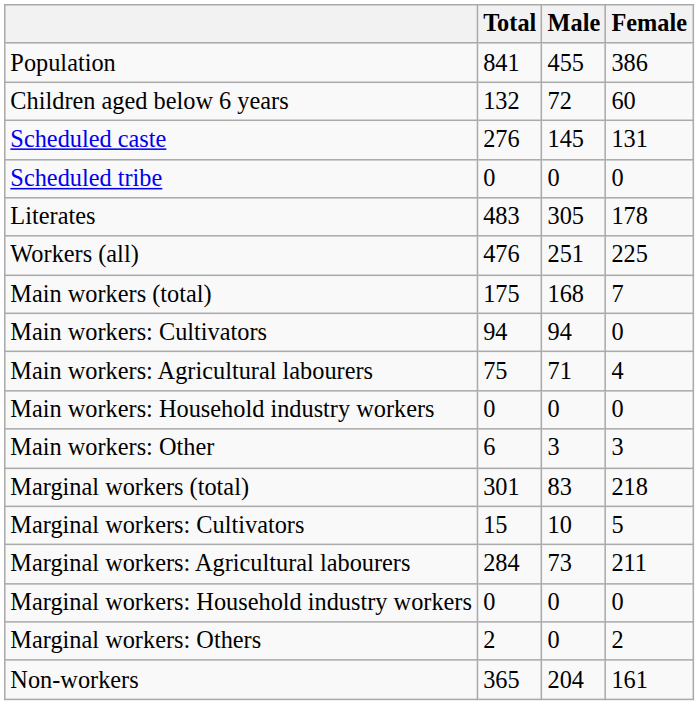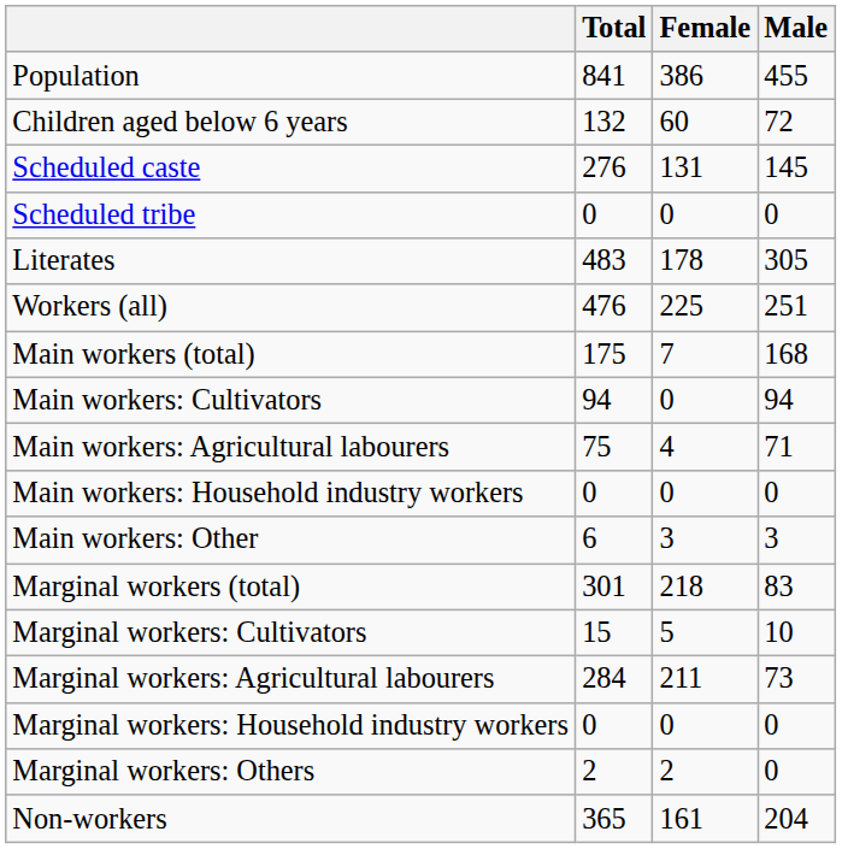 <table class="wikitable sortable">
 <tr>
 <th></th>
 <th>Total</th>
+<th>Female</th>
 <th>Male</th>
-<th>Female</th>
 </tr>
 <tr>
 <td>Population</td>
 <td>841</td>
+<td>386</td>
 <td>455</td>
-<td>386</td>
 </tr>
 <tr>
 <td>Children aged below 6 years</td>
 <td>132</td>
+<td>60</td>
 <td>72</td>
-<td>60</td>
 </tr>
 <tr>
 <td><a href='#'>Scheduled caste</a></td>
 <td>276</td>
+<td>131</td>
 <td>145</td>
-<td>131</td>
 </tr>
 <tr>
 <td><a href='#'>Scheduled tribe</a></td>
 <td>0</td>
 <td>0</td>
 <td>0</td>
 </tr>
 <tr>
 <td>Literates</td>
 <td>483</td>
+<td>178</td>
 <td>305</td>
-<td>178</td>
 </tr>
 <tr>
 <td>Workers (all)</td>
 <td>476</td>
+<td>225</td>
 <td>251</td>
-<td>225</td>
 </tr>
 <tr>
 <td>Main workers (total)</td>
 <td>175</td>
+<td>7</td>
 <td>168</td>
-<td>7</td>
 </tr>
 <tr>
 <td>Main workers: Cultivators</td>
 <td>94</td>
+<td>0</td>
 <td>94</td>
-<td>0</td>
 </tr>
 <tr>
 <td>Main workers: Agricultural labourers</td>
 <td>75</td>
+<td>4</td>
 <td>71</td>
-<td>4</td>
 </tr>
 <tr>
 <td>Main workers: Household industry workers</td>
 <td>0</td>
 <td>0</td>
 <td>0</td>
 </tr>
 <tr>
 <td>Main workers: Other</td>
 <td>6</td>
 <td>3</td>
 <td>3</td>
 </tr>
 <tr>
 <td>Marginal workers (total)</td>
 <td>301</td>
+<td>218</td>
 <td>83</td>
-<td>218</td>
 </tr>
 <tr>
 <td>Marginal workers: Cultivators</td>
 <td>15</td>
+<td>5</td>
 <td>10</td>
-<td>5</td>
 </tr>
 <tr>
 <td>Marginal workers: Agricultural labourers</td>
 <td>284</td>
+<td>211</td>
 <td>73</td>
-<td>211</td>
 </tr>
 <tr>
 <td>Marginal workers: Household industry workers</td>
 <td>0</td>
 <td>0</td>
 <td>0</td>
 </tr>
 <tr>
 <td>Marginal workers: Others</td>
 <td>2</td>
+<td>2</td>
 <td>0</td>
-<td>2</td>
 </tr>
 <tr>
 <td>Non-workers</td>
 <td>365</td>
+<td>161</td>
 <td>204</td>
-<td>161</td>
 </tr>
 </table>
